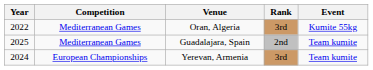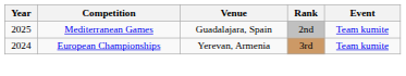 <table class="wikitable sortable" width=45% style="font-size:90%; text-align:center;">
 <tr>
 <th>Year</th>
 <th>Competition</th>
 <th>Venue</th>
 <th>Rank</th>
 <th>Event</th>
-</tr>
-<tr>
-<td>2022</td>
-<td><a href='#'>Mediterranean Games</a></td>
-<td>Oran, Algeria</td>
-<td bgcolor="cc9966">3rd</td>
-<td><a href='#'>Kumite 55kg</a></td>
 </tr>
 <tr>
 <td>2025</td>
 <td><a href='#'>Mediterranean Games</a></td>
 <td>Guadalajara, Spain</td>
 <td bgcolor="silver">2nd</td>
 <td><a href='#'>Team kumite</a></td>
 </tr>
 <tr>
 <td>2024</td>
 <td><a href='#'>European Championships</a></td>
 <td>Yerevan, Armenia</td>
 <td bgcolor="cc9966">3rd</td>
 <td><a href='#'>Team kumite</a></td>
 </tr>
 </table>
